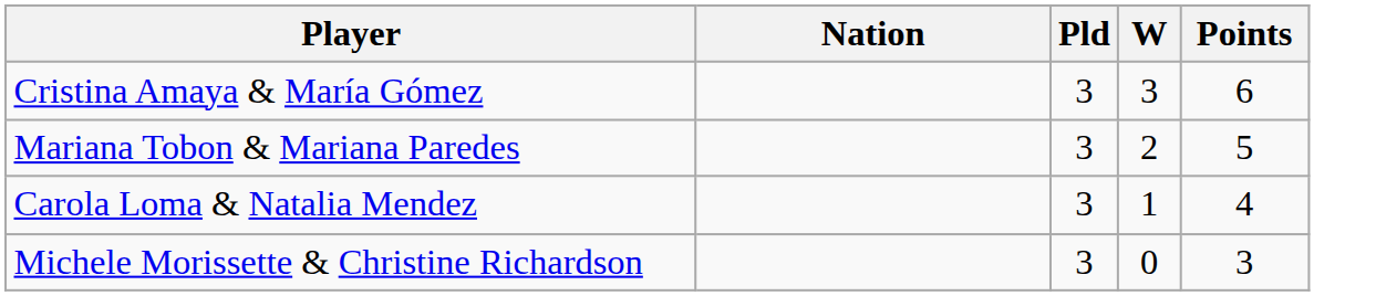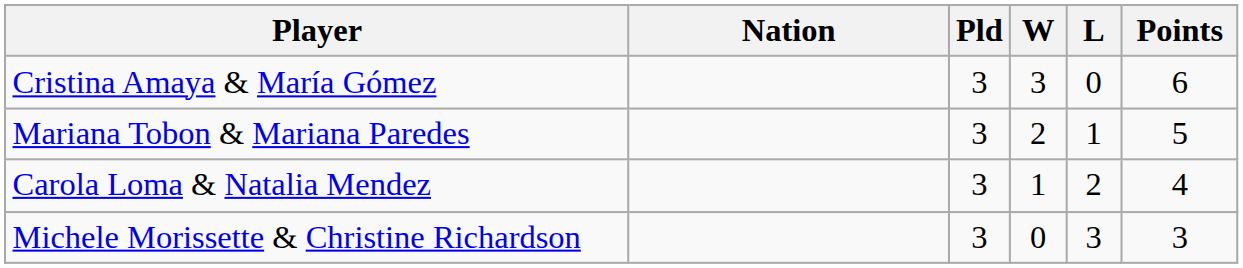 <table class="wikitable" style="text-align:center">
 <tr>
 <th width="300">Player</th>
 <th width="150">Nation</th>
 <th width="20">Pld</th>
 <th width="20">W</th>
+<th width="20">L</th>
 <th width="50">Points</th>
 </tr>
 <tr>
 <td align="left"><a href='#'>Cristina Amaya</a> & <a href='#'>María Gómez</a></td>
 <td align="left"></td>
 <td>3</td>
 <td>3</td>
+<td>0</td>
 <td>6</td>
 </tr>
 <tr>
 <td align="left"><a href='#'>Mariana Tobon</a> & <a href='#'>Mariana Paredes</a></td>
 <td align="left"></td>
 <td>3</td>
 <td>2</td>
+<td>1</td>
 <td>5</td>
 </tr>
 <tr>
 <td align="left"><a href='#'>Carola Loma</a> & <a href='#'>Natalia Mendez</a></td>
 <td align="left"></td>
 <td>3</td>
 <td>1</td>
+<td>2</td>
 <td>4</td>
 </tr>
 <tr>
 <td align="left"><a href='#'>Michele Morissette</a> & <a href='#'>Christine Richardson</a></td>
 <td align="left"></td>
 <td>3</td>
 <td>0</td>
 <td>3</td>
+<td>3</td>
 </tr>
 </table>
